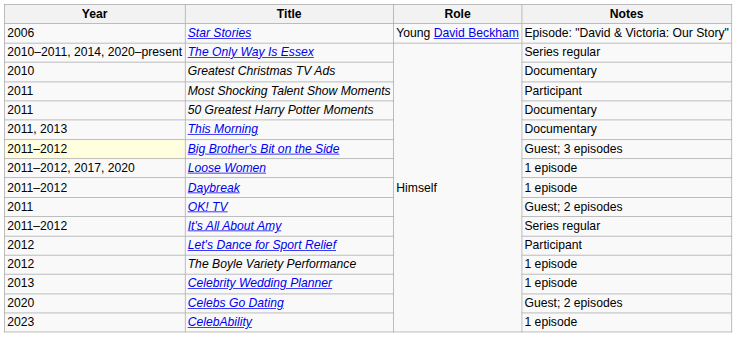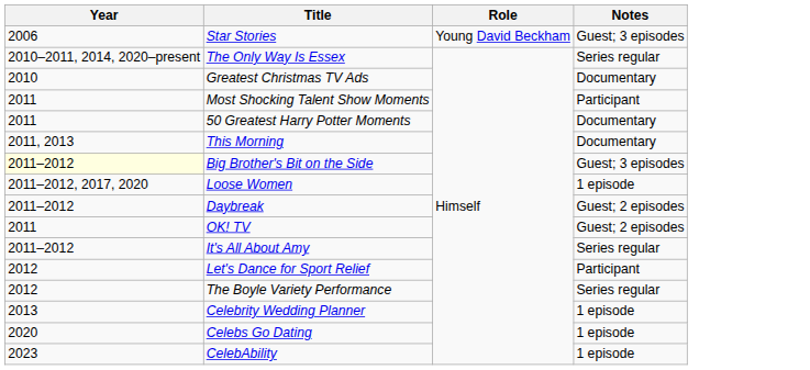 <table class="wikitable">
 <tr>
 <th>Year</th>
 <th>Title</th>
 <th>Role</th>
 <th>Notes</th>
 </tr>
 <tr>
 <td>2006</td>
 <td><em><a href='#'>Star Stories</a></em></td>
 <td>Young <a href='#'>David Beckham</a></td>
-<td>Episode: "David & Victoria: Our Story"</td>
+<td>Guest; 3 episodes</td>
 </tr>
 <tr>
 <td>2010–2011, 2014, 2020–present</td>
 <td><em><a href='#'>The Only Way Is Essex</a></em></td>
 <td rowspan="15">Himself</td>
 <td>Series regular</td>
 </tr>
 <tr>
 <td>2010</td>
 <td><em>Greatest Christmas TV Ads</em></td>
 <td>Documentary</td>
 </tr>
 <tr>
 <td>2011</td>
 <td><em>Most Shocking Talent Show Moments</em></td>
 <td>Participant</td>
 </tr>
 <tr>
 <td>2011</td>
 <td><em>50 Greatest Harry Potter Moments</em></td>
 <td>Documentary</td>
 </tr>
 <tr>
 <td>2011, 2013</td>
 <td><em><a href='#'>This Morning</a></em></td>
 <td>Documentary</td>
 </tr>
 <tr>
 <td style="background: lightyellow;">2011–2012</td>
 <td><em><a href='#'>Big Brother's Bit on the Side</a></em></td>
 <td>Guest; 3 episodes</td>
 </tr>
 <tr>
 <td>2011–2012, 2017, 2020</td>
 <td><em><a href='#'>Loose Women</a></em></td>
 <td>1 episode</td>
 </tr>
 <tr>
 <td>2011–2012</td>
 <td><em><a href='#'>Daybreak</a></em></td>
-<td>1 episode</td>
+<td>Guest; 2 episodes</td>
 </tr>
 <tr>
 <td>2011</td>
 <td><em><a href='#'>OK! TV</a></em></td>
 <td>Guest; 2 episodes</td>
 </tr>
 <tr>
 <td>2011–2012</td>
 <td><em><a href='#'>It's All About Amy</a></em></td>
 <td>Series regular</td>
 </tr>
 <tr>
 <td>2012</td>
 <td><em><a href='#'>Let's Dance for Sport Relief</a></em></td>
 <td>Participant</td>
 </tr>
 <tr>
 <td>2012</td>
 <td><em>The Boyle Variety Performance </em></td>
-<td>1 episode</td>
+<td>Series regular</td>
 </tr>
 <tr>
 <td>2013</td>
 <td><em><a href='#'>Celebrity Wedding Planner</a></em></td>
 <td>1 episode</td>
 </tr>
 <tr>
 <td>2020</td>
 <td><em><a href='#'>Celebs Go Dating</a></em></td>
-<td>Guest; 2 episodes</td>
+<td>1 episode</td>
 </tr>
 <tr>
 <td>2023</td>
 <td><em><a href='#'>CelebAbility</a></em></td>
 <td>1 episode</td>
 </tr>
 </table>
